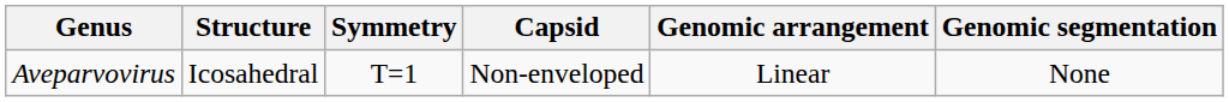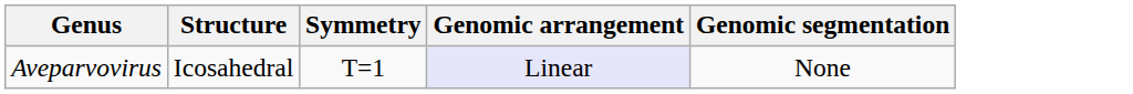 <table class="wikitable sortable" style="text-align:center">
 <tr>
 <th>Genus</th>
 <th>Structure</th>
 <th>Symmetry</th>
-<th>Capsid</th>
 <th>Genomic arrangement</th>
 <th>Genomic segmentation</th>
 </tr>
 <tr>
 <td><em>Aveparvovirus</em></td>
 <td>Icosahedral</td>
 <td>T=1</td>
-<td>Non-enveloped</td>
-<td>Linear</td>
+<td style="background: lavender;">Linear</td>
 <td>None</td>
 </tr>
 </table>
